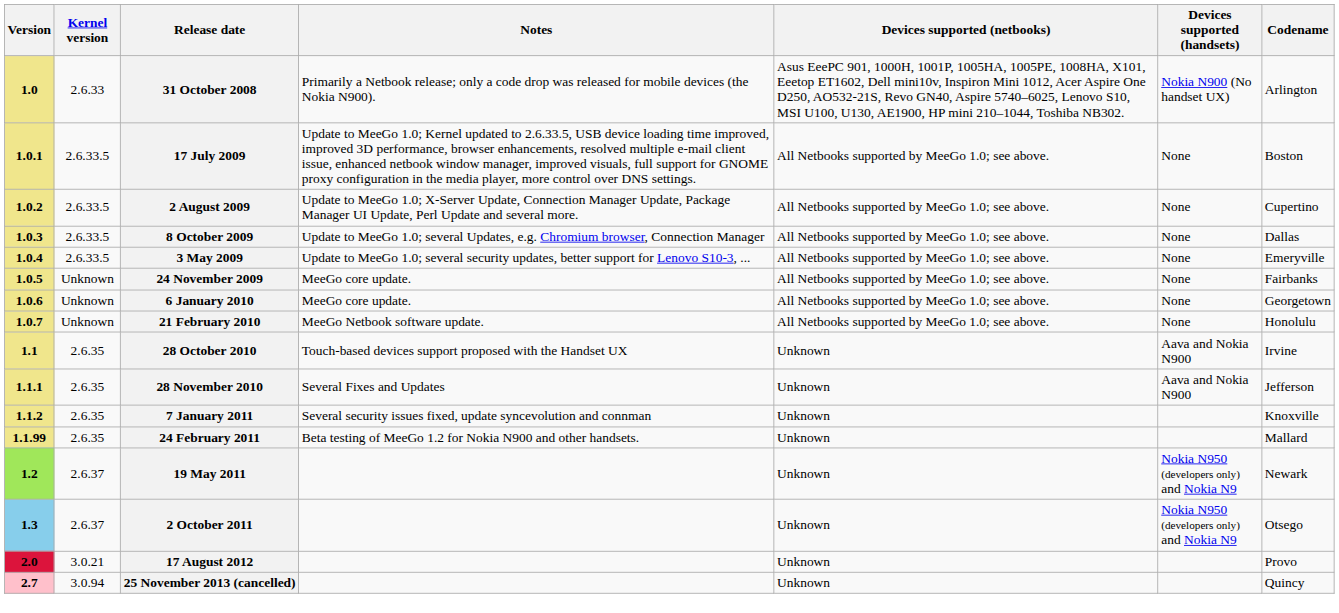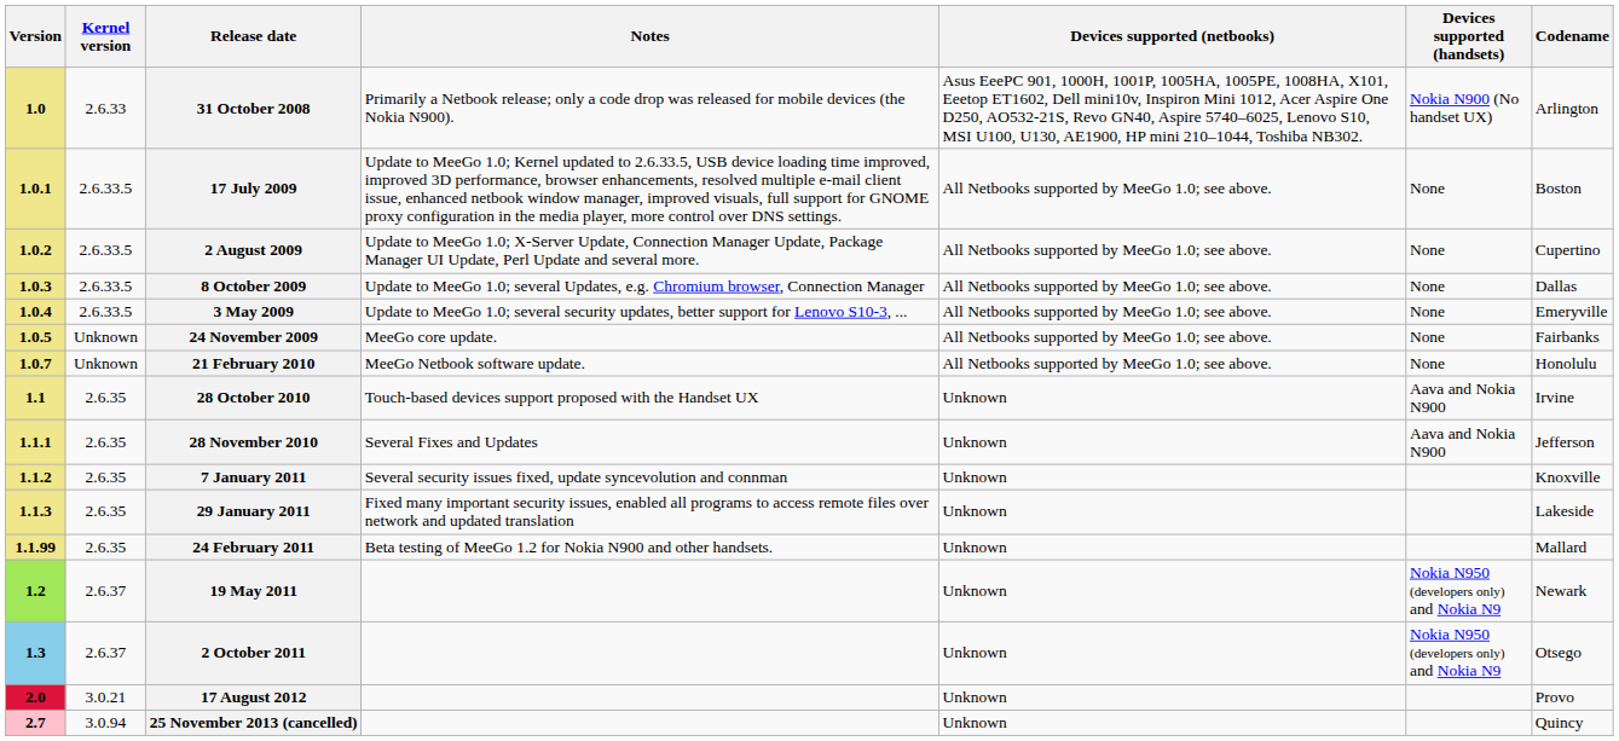 <table class="wikitable" style="width:100%;">
 <tr>
 <th>Version</th>
 <th><a href='#'>Kernel</a> version</th>
 <th>Release date</th>
 <th>Notes</th>
 <th>Devices supported (netbooks)</th>
 <th>Devices supported (handsets)</th>
 <th>Codename</th>
 </tr>
 <tr>
 <th style="background:khaki">1.0</th>
 <td style="text-align:center;">2.6.33</td>
 <th style="white-space: nowrap">31 October 2008</th>
 <td>Primarily a Netbook release; only a code drop was released for mobile devices (the Nokia N900).</td>
 <td>Asus EeePC 901, 1000H, 1001P, 1005HA, 1005PE, 1008HA, X101, Eeetop ET1602, Dell mini10v, Inspiron Mini 1012, Acer Aspire One D250, AO532-21S, Revo GN40, Aspire 5740–6025, Lenovo S10, MSI U100, U130, AE1900, HP mini 210–1044, Toshiba NB302.</td>
 <td><a href='#'>Nokia N900</a> (No handset UX)</td>
 <td>Arlington</td>
 </tr>
 <tr>
 <th style="background:khaki">1.0.1</th>
 <td style="text-align:center;">2.6.33.5</td>
 <th style="white-space: nowrap">17 July 2009</th>
 <td>Update to MeeGo 1.0; Kernel updated to 2.6.33.5, USB device loading time improved, improved 3D performance, browser enhancements, resolved multiple e-mail client issue, enhanced netbook window manager, improved visuals, full support for GNOME proxy configuration in the media player, more control over DNS settings.</td>
 <td>All Netbooks supported by MeeGo 1.0; see above.</td>
 <td>None</td>
 <td>Boston</td>
 </tr>
 <tr>
 <th style="background:khaki">1.0.2</th>
 <td style="text-align:center;">2.6.33.5</td>
 <th style="white-space: nowrap">2 August 2009</th>
 <td>Update to MeeGo 1.0; X-Server Update, Connection Manager Update, Package Manager UI Update, Perl Update and several more.</td>
 <td>All Netbooks supported by MeeGo 1.0; see above.</td>
 <td>None</td>
 <td>Cupertino</td>
 </tr>
 <tr>
 <th style="background:khaki">1.0.3</th>
 <td style="text-align:center;">2.6.33.5</td>
 <th style="white-space: nowrap">8 October 2009</th>
 <td>Update to MeeGo 1.0; several Updates, e.g. <a href='#'>Chromium browser</a>, Connection Manager</td>
 <td>All Netbooks supported by MeeGo 1.0; see above.</td>
 <td>None</td>
 <td>Dallas</td>
 </tr>
 <tr>
 <th style="background:khaki">1.0.4</th>
 <td style="text-align:center;">2.6.33.5</td>
 <th style="white-space: nowrap">3 May 2009</th>
 <td>Update to MeeGo 1.0; several security updates, better support for <a href='#'>Lenovo S10-3</a>, ...</td>
 <td>All Netbooks supported by MeeGo 1.0; see above.</td>
 <td>None</td>
 <td>Emeryville</td>
 </tr>
 <tr>
 <th style="background:khaki">1.0.5</th>
 <td style="text-align:center;">Unknown</td>
 <th style="white-space: nowrap">24 November 2009</th>
 <td>MeeGo core update.</td>
 <td>All Netbooks supported by MeeGo 1.0; see above.</td>
 <td>None</td>
 <td>Fairbanks</td>
 </tr>
 <tr>
-<th style="background:khaki">1.0.6</th>
-<td style="text-align:center;">Unknown</td>
-<th style="white-space: nowrap">6 January 2010</th>
-<td>MeeGo core update.</td>
-<td>All Netbooks supported by MeeGo 1.0; see above.</td>
-<td>None</td>
-<td>Georgetown</td>
-</tr>
-<tr>
 <th style="background:khaki">1.0.7</th>
 <td style="text-align:center;">Unknown</td>
 <th style="white-space: nowrap">21 February 2010</th>
 <td>MeeGo Netbook software update.</td>
 <td>All Netbooks supported by MeeGo 1.0; see above.</td>
 <td>None</td>
 <td>Honolulu</td>
 </tr>
 <tr>
 <th style="background:khaki">1.1</th>
 <td style="text-align:center;">2.6.35</td>
 <th style="white-space: nowrap">28 October 2010</th>
 <td>Touch-based devices support proposed with the Handset UX</td>
 <td>Unknown</td>
 <td>Aava and Nokia N900</td>
 <td>Irvine</td>
 </tr>
 <tr>
 <th style="background:khaki">1.1.1</th>
 <td style="text-align:center;">2.6.35</td>
 <th style="white-space: nowrap">28 November 2010</th>
 <td>Several Fixes and Updates</td>
 <td>Unknown</td>
 <td>Aava and Nokia N900</td>
 <td>Jefferson</td>
 </tr>
 <tr>
 <th style="background:khaki;">1.1.2</th>
 <td style="text-align:center;">2.6.35</td>
 <th style="white-space: nowrap">7 January 2011</th>
 <td>Several security issues fixed, update syncevolution and connman</td>
 <td>Unknown</td>
 <td></td>
 <td>Knoxville</td>
+</tr>
+<tr>
+<th style="background:khaki;">1.1.3</th>
+<td style="text-align:center;">2.6.35</td>
+<th style="white-space: nowrap">29 January 2011</th>
+<td>Fixed many important security issues, enabled all programs to access remote files over network and updated translation</td>
+<td>Unknown</td>
+<td></td>
+<td>Lakeside</td>
 </tr>
 <tr>
 <th style="background:khaki;">1.1.99</th>
 <td style="text-align:center;">2.6.35</td>
 <th style="white-space: nowrap">24 February 2011</th>
 <td>Beta testing of MeeGo 1.2 for Nokia N900 and other handsets.</td>
 <td>Unknown</td>
 <td></td>
 <td>Mallard</td>
 </tr>
 <tr>
 <th style="background:#A0E75A;">1.2</th>
 <td style="text-align:center;">2.6.37</td>
 <th style="white-space: nowrap">19 May 2011</th>
 <td></td>
 <td>Unknown</td>
 <td><a href='#'>Nokia N950</a> <small>(developers only)</small> and <a href='#'>Nokia N9</a></td>
 <td>Newark</td>
 </tr>
 <tr>
 <th style="background:skyBlue;">1.3</th>
 <td style="text-align:center;">2.6.37</td>
 <th style="white-space: nowrap">2 October 2011</th>
 <td></td>
 <td>Unknown</td>
 <td><a href='#'>Nokia N950</a> <small>(developers only)</small> and <a href='#'>Nokia N9</a></td>
 <td>Otsego</td>
 </tr>
 <tr>
 <th style="background:Crimson;">2.0</th>
 <td style="text-align:center;">3.0.21</td>
 <th style="white-space: nowrap">17 August 2012</th>
 <td></td>
 <td>Unknown</td>
 <td></td>
 <td>Provo</td>
 </tr>
 <tr>
 <th style="background:pink;">2.7</th>
 <td style="text-align:center;">3.0.94</td>
 <th style="white-space: nowrap">25 November 2013 (cancelled)</th>
 <td></td>
 <td>Unknown</td>
 <td></td>
 <td>Quincy</td>
 </tr>
 </table>
